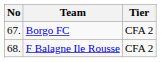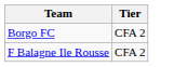 <table class="wikitable" style="text-align: left">
 <tr>
-<th>No</th>
 <th>Team</th>
 <th>Tier</th>
 </tr>
 <tr>
-<td>67.</td>
 <td><a href='#'>Borgo FC</a></td>
 <td>CFA 2</td>
 </tr>
 <tr>
-<td>68.</td>
 <td><a href='#'>F Balagne Ile Rousse</a></td>
 <td>CFA 2</td>
 </tr>
 </table>
